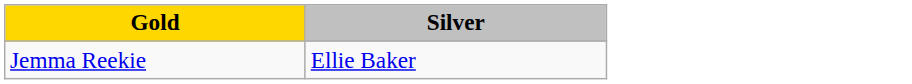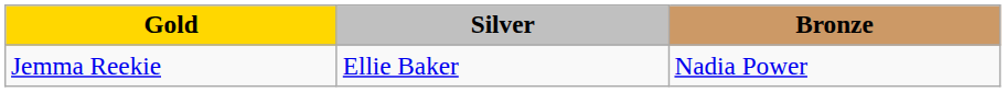 <table class="wikitable" style="text-align:left">
 <tr align="center">
 <td width=200 bgcolor=gold><strong>Gold</strong></td>
 <td width=200 bgcolor=silver><strong>Silver</strong></td>
+<td width=200 bgcolor=CC9966><strong>Bronze</strong></td>
 </tr>
 <tr>
 <td><a href='#'>Jemma Reekie</a><br></td>
 <td><a href='#'>Ellie Baker</a><br></td>
+<td><a href='#'>Nadia Power</a><br></td>
 </tr>
 </table>
